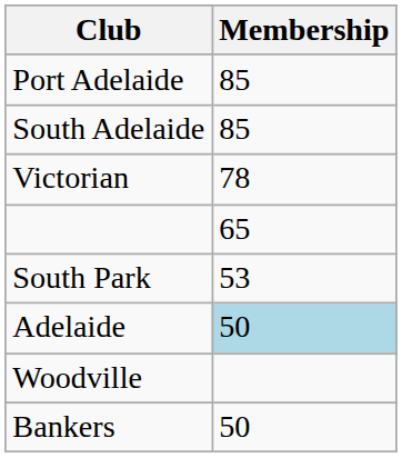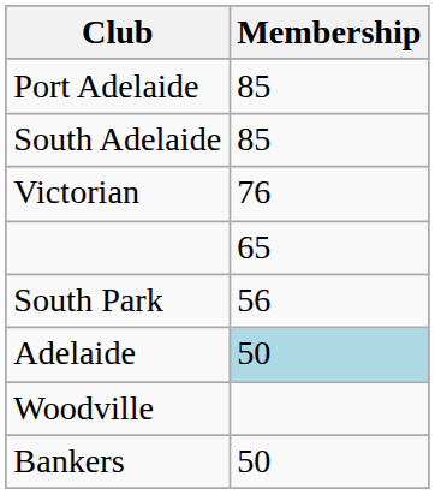 <table class="wikitable">
 <tr>
 <th>Club</th>
 <th>Membership</th>
 </tr>
 <tr>
 <td>Port Adelaide</td>
 <td>85</td>
 </tr>
 <tr>
 <td>South Adelaide</td>
 <td>85</td>
 </tr>
 <tr>
 <td>Victorian</td>
-<td>78</td>
+<td>76</td>
 </tr>
 <tr>
 <td></td>
 <td>65</td>
 </tr>
 <tr>
 <td>South Park</td>
-<td>53</td>
+<td>56</td>
 </tr>
 <tr>
 <td>Adelaide</td>
 <td style="background: lightblue;">50</td>
 </tr>
 <tr>
 <td>Woodville</td>
 <td></td>
 </tr>
 <tr>
 <td>Bankers</td>
 <td>50</td>
 </tr>
 </table>
